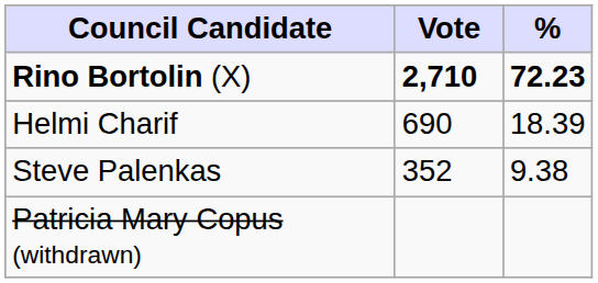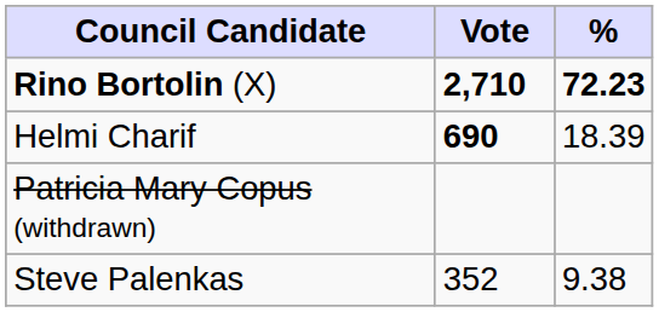 <table class="wikitable sortable">
 <tr>
 <th style="background:#ddf; width:200px;">Council Candidate</th>
 <th style="background:#ddf; width:50px;">Vote</th>
 <th style="background:#ddf; width:30px;">%</th>
 </tr>
 <tr>
 <td><strong>Rino Bortolin</strong> (X)</td>
 <td><strong>2,710</strong></td>
 <td><strong>72.23</strong></td>
 </tr>
 <tr>
 <td>Helmi Charif</td>
-<td>690</td>
+<td><strong>690</strong></td>
 <td>18.39</td>
+</tr>
+<tr>
+<td><s>Patricia Mary Copus</s><br><small>(withdrawn)</small></td>
+<td></td>
+<td></td>
 </tr>
 <tr>
 <td>Steve Palenkas</td>
 <td>352</td>
 <td>9.38</td>
 </tr>
-<tr>
-<td><s>Patricia Mary Copus</s><br><small>(withdrawn)</small></td>
-<td></td>
-<td></td>
-</tr>
 </table>
